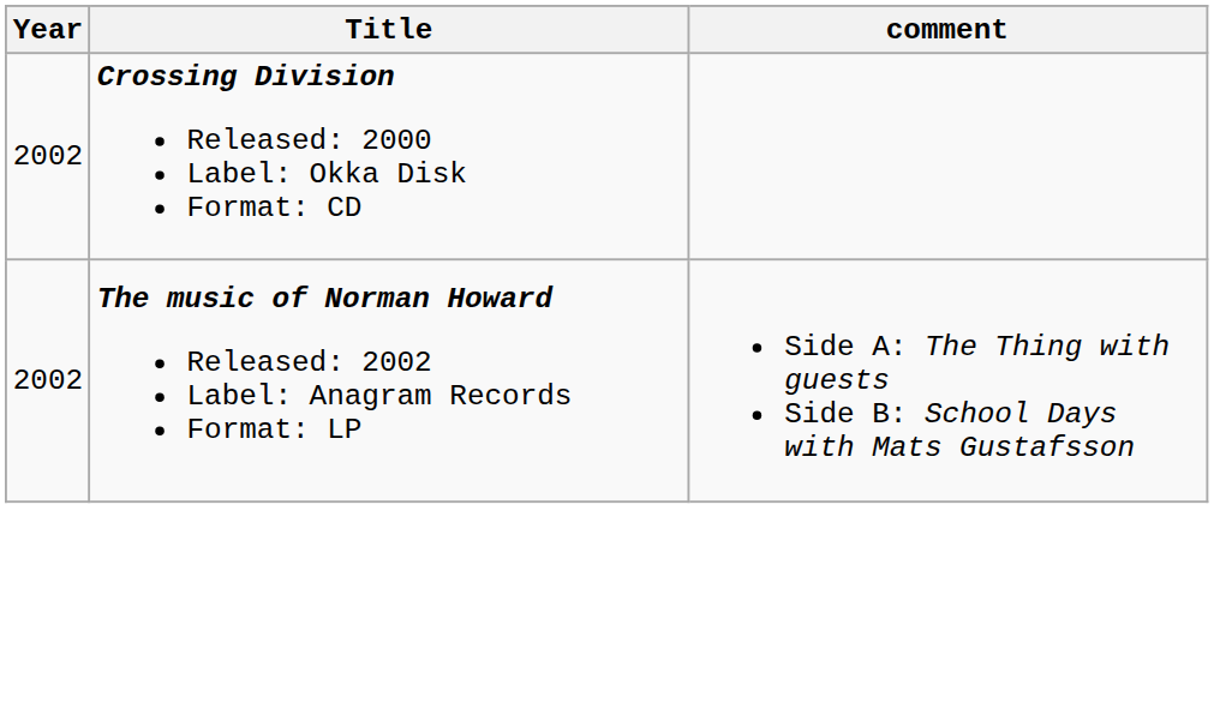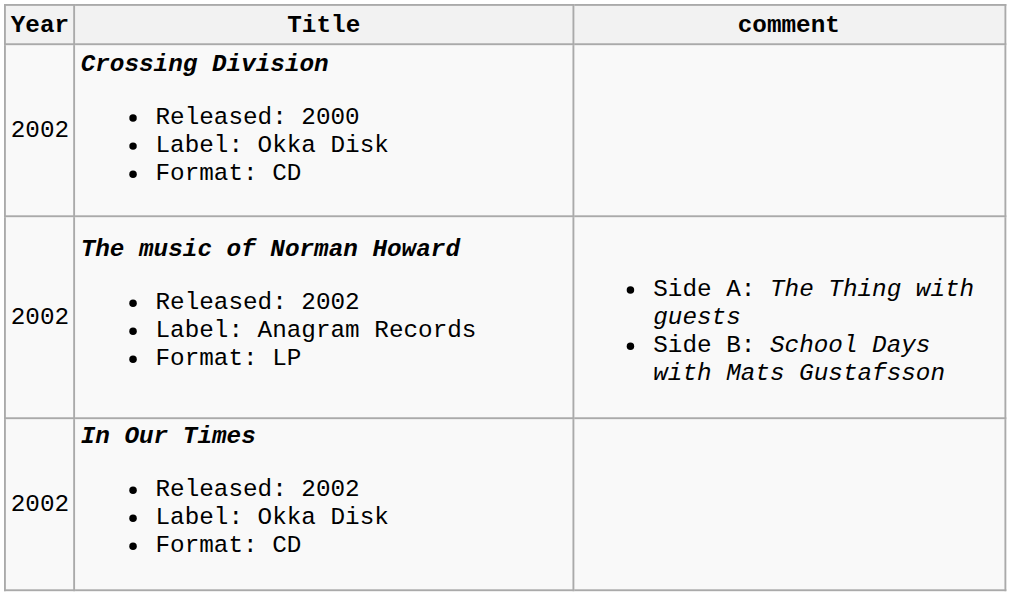 <table class="wikitable">
 <tr>
 <th>Year</th>
 <th style="width:225px;">Title</th>
 <th style="width:225px;">comment</th>
 </tr>
 <tr>
 <td>2002</td>
 <td style="width:20em"><strong><em>Crossing Division</em></strong><br><ul><li>Released: 2000</li><li>Label: Okka Disk </li><li>Format: CD</li></ul></td>
 <td></td>
 </tr>
 <tr>
 <td>2002</td>
 <td style="width:225px;"><strong><em>The music of Norman Howard</em></strong><br><ul><li>Released: 2002</li><li>Label: Anagram Records </li><li>Format: LP</li></ul></td>
 <td style="width:225px;"><br><ul><li>Side A: <em>The Thing with guests</em></li><li>Side B: <em>School Days with Mats Gustafsson</em></li></ul></td>
 </tr>
+<tr>
+<td>2002</td>
+<td style="width:20em"><strong><em>In Our Times</em></strong><br><ul><li>Released: 2002</li><li>Label: Okka Disk </li><li>Format: CD</li></ul></td>
+<td></td>
+</tr>
 </table>
